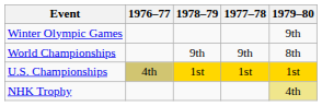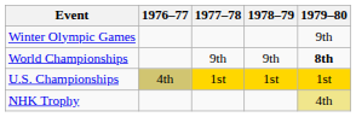 <table class="wikitable">
 <tr>
 <th>Event</th>
 <th>1976–77</th>
+<th>1977–78</th>
 <th>1978–79</th>
-<th>1977–78</th>
 <th>1979–80</th>
 </tr>
 <tr>
 <td><a href='#'>Winter Olympic Games</a></td>
 <td></td>
 <td></td>
 <td></td>
 <td align="center">9th</td>
 </tr>
 <tr>
 <td><a href='#'>World Championships</a></td>
 <td></td>
 <td align="center">9th</td>
 <td align="center">9th</td>
-<td align="center">8th</td>
+<td align="center"><strong>8th</strong></td>
 </tr>
 <tr>
 <td><a href='#'>U.S. Championships</a></td>
 <td align="center" bgcolor="d1c571">4th</td>
 <td align="center" bgcolor="gold">1st</td>
 <td align="center" bgcolor="gold">1st</td>
 <td align="center" bgcolor="gold">1st</td>
 </tr>
 <tr>
 <td><a href='#'>NHK Trophy</a></td>
 <td></td>
 <td></td>
 <td></td>
 <td align="center" style="background: khaki;">4th</td>
 </tr>
 </table>
